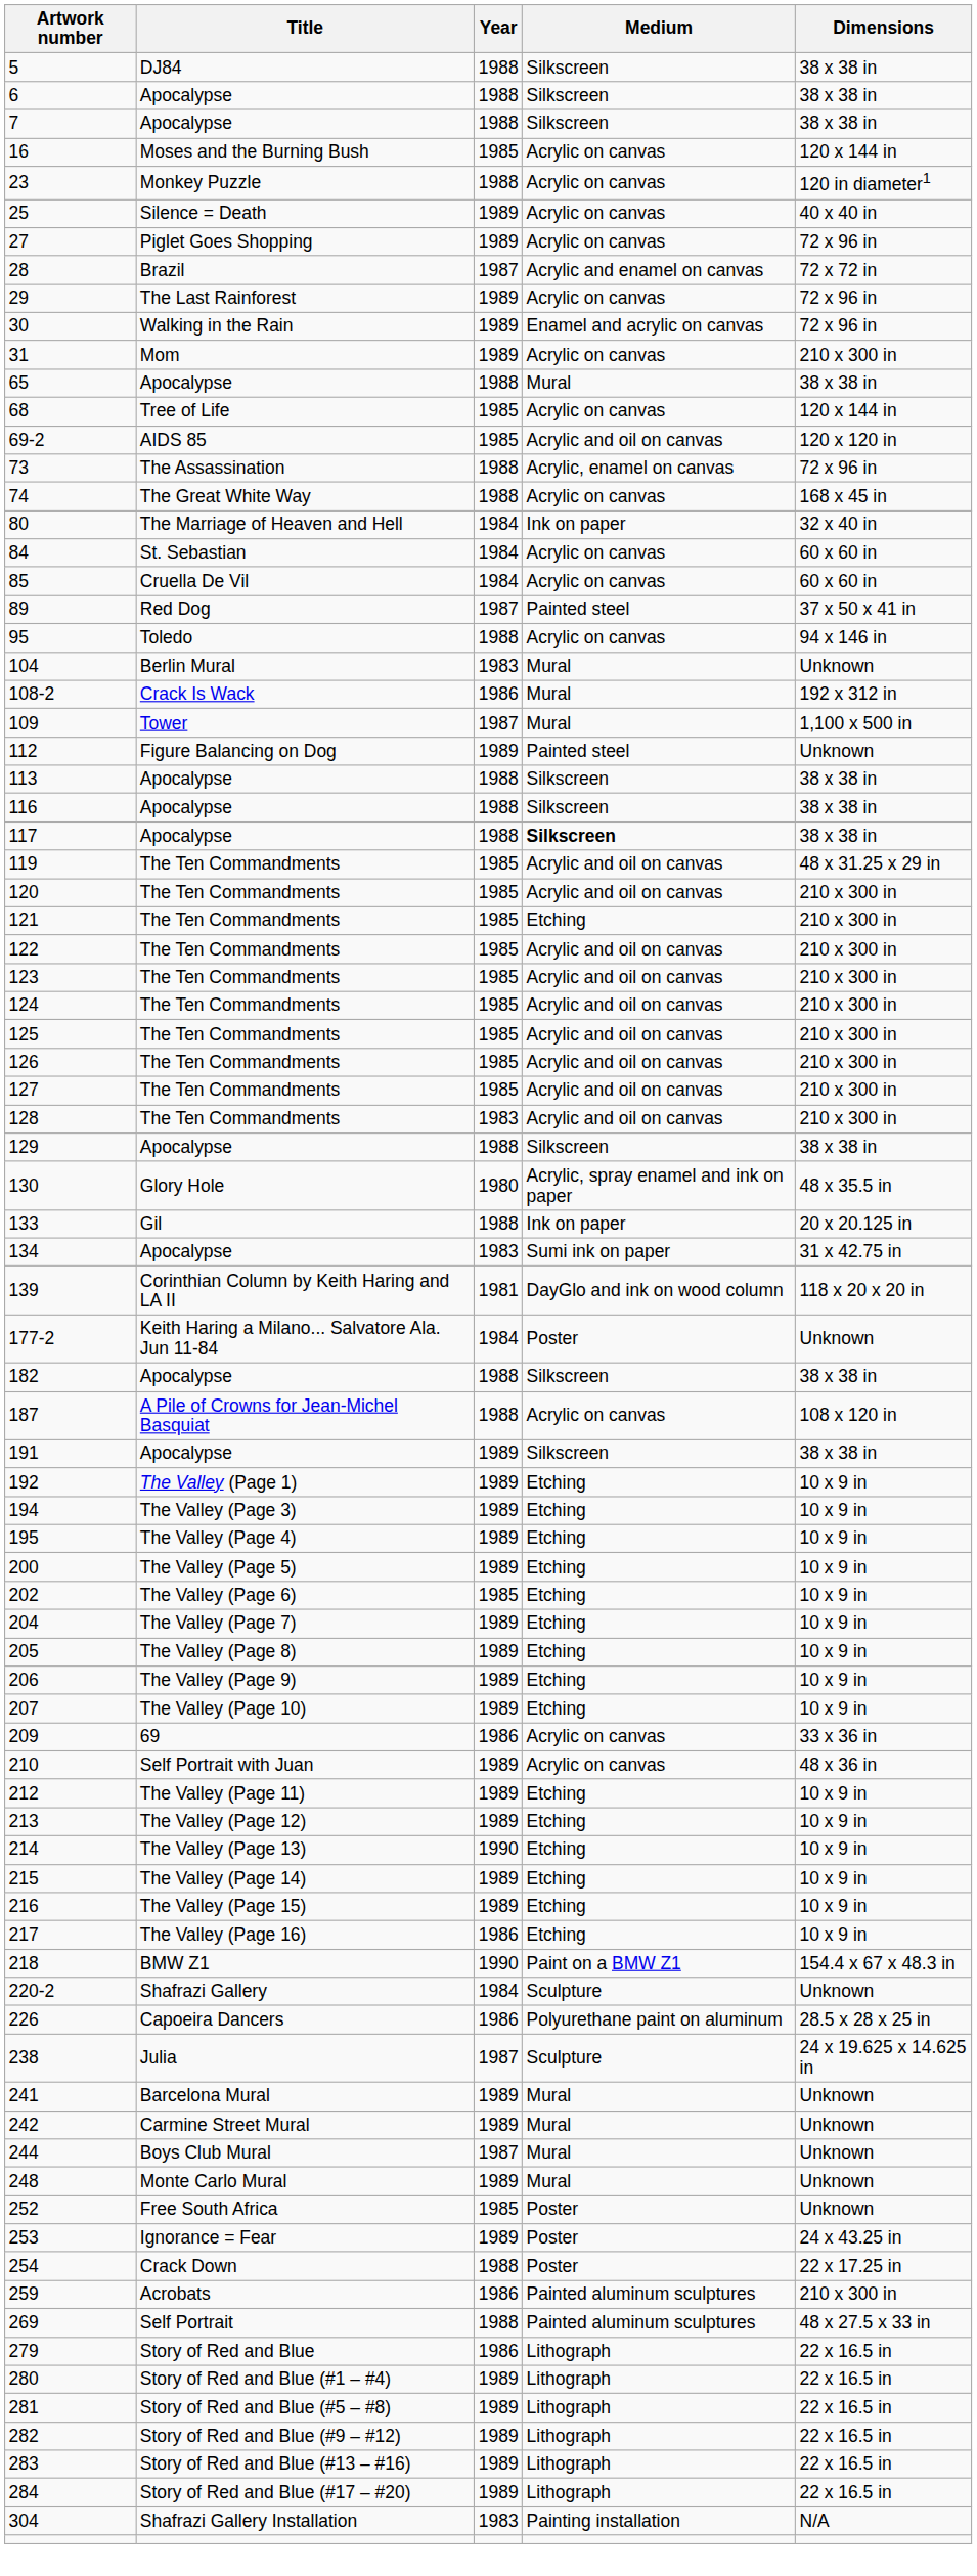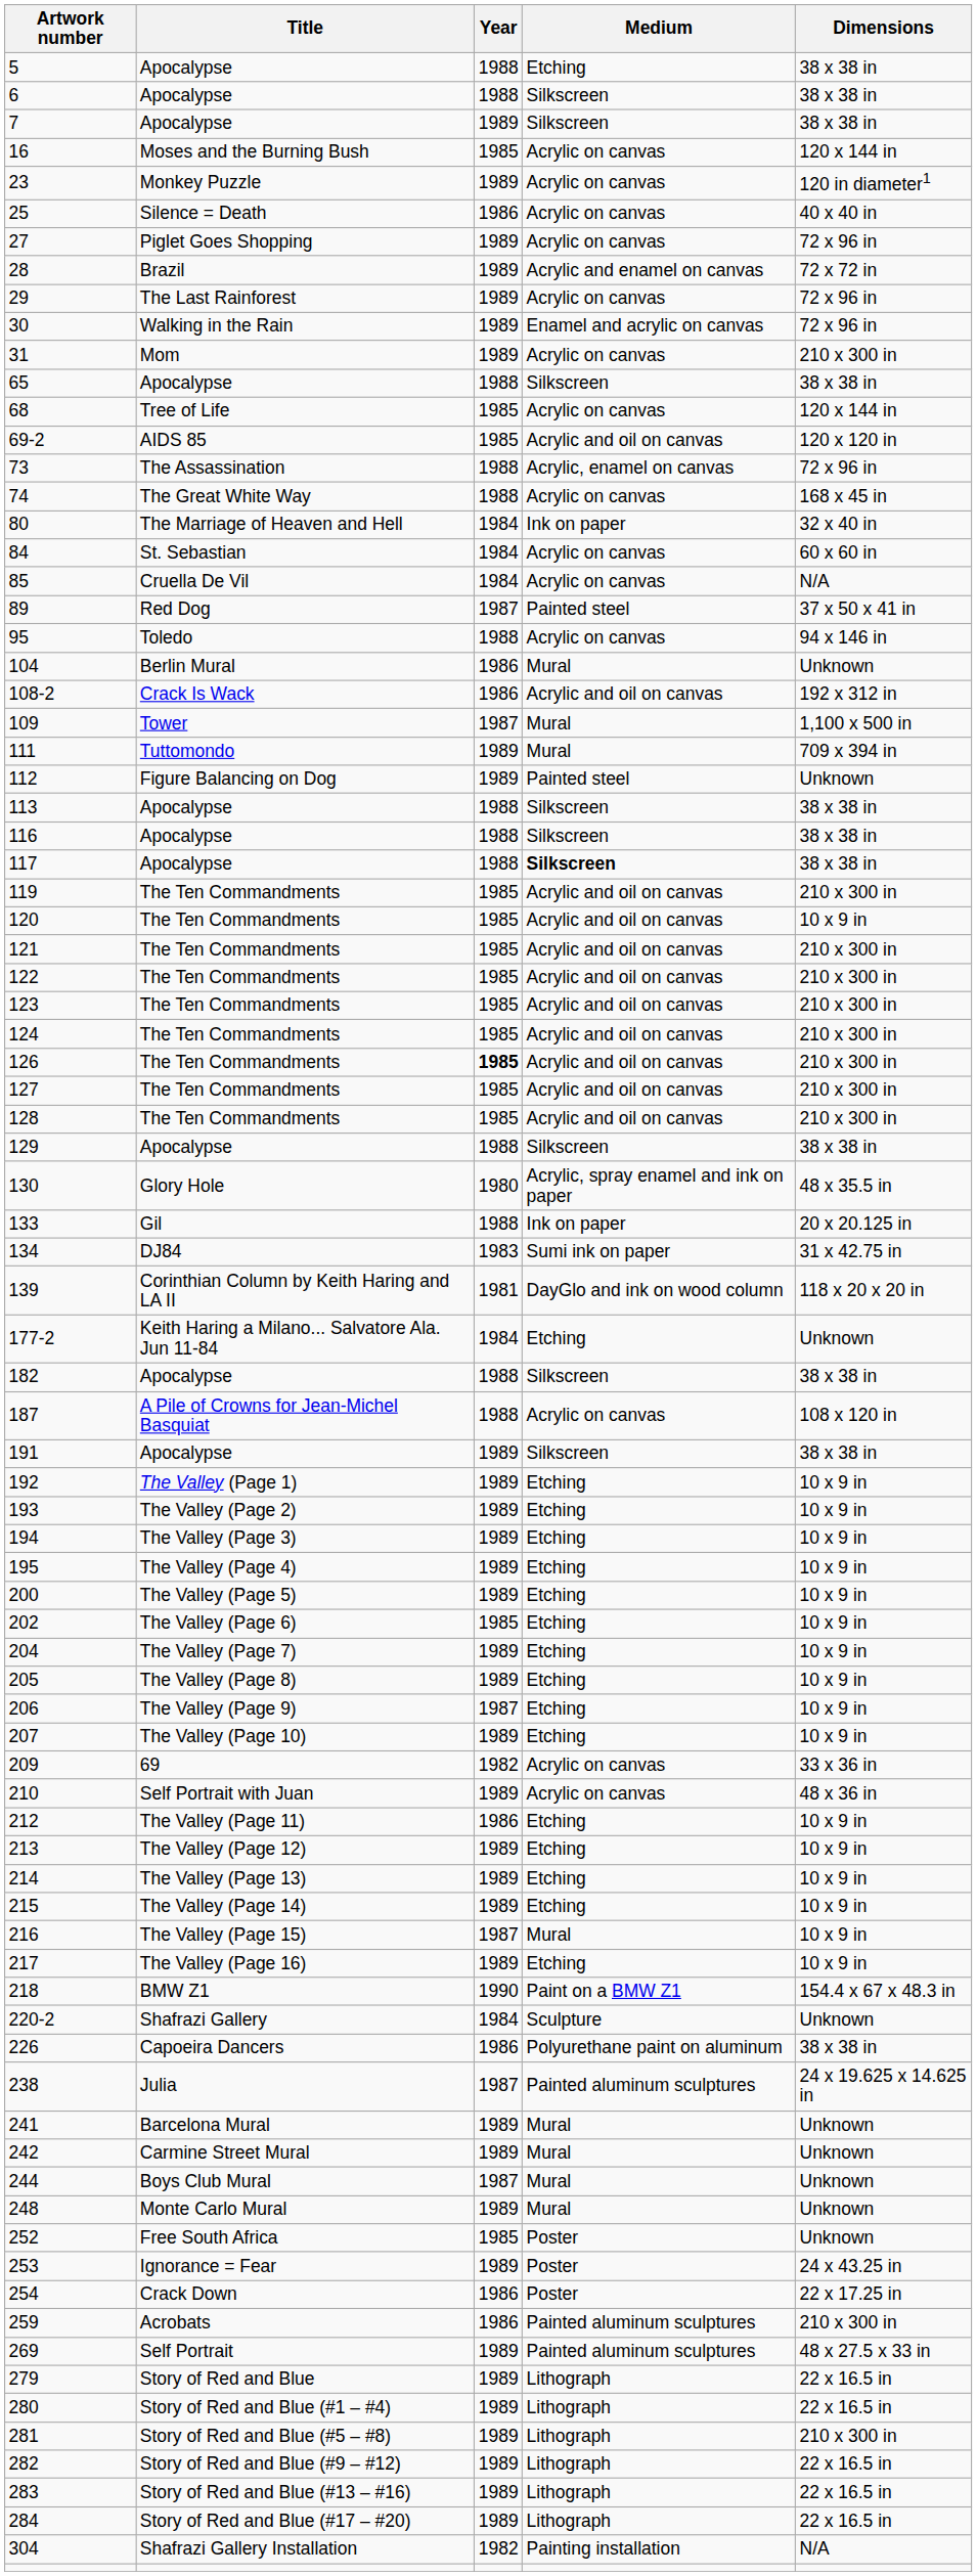 <table class="wikitable sortable">
 <tr>
 <th>Artwork number</th>
 <th>Title</th>
 <th>Year</th>
 <th>Medium</th>
 <th>Dimensions</th>
 </tr>
 <tr>
 <td>5</td>
-<td>DJ84</td>
+<td>Apocalypse</td>
 <td>1988</td>
-<td>Silkscreen</td>
+<td>Etching</td>
 <td>38 x 38 in</td>
 </tr>
 <tr>
 <td>6</td>
 <td>Apocalypse</td>
 <td>1988</td>
 <td>Silkscreen</td>
 <td>38 x 38 in</td>
 </tr>
 <tr>
 <td>7</td>
 <td>Apocalypse</td>
-<td>1988</td>
+<td>1989</td>
 <td>Silkscreen</td>
 <td>38 x 38 in</td>
 </tr>
 <tr>
 <td>16</td>
 <td>Moses and the Burning Bush</td>
 <td>1985</td>
 <td>Acrylic on canvas</td>
 <td>120 x 144 in</td>
 </tr>
 <tr>
 <td>23</td>
 <td>Monkey Puzzle</td>
-<td>1988</td>
+<td>1989</td>
 <td>Acrylic on canvas</td>
 <td>120 in diameter<sup>1</sup></td>
 </tr>
 <tr>
 <td>25</td>
 <td>Silence = Death</td>
-<td>1989</td>
+<td>1986</td>
 <td>Acrylic on canvas</td>
 <td>40 x 40 in</td>
 </tr>
 <tr>
 <td>27</td>
 <td>Piglet Goes Shopping</td>
 <td>1989</td>
 <td>Acrylic on canvas</td>
 <td>72 x 96 in</td>
 </tr>
 <tr>
 <td>28</td>
 <td>Brazil</td>
-<td>1987</td>
+<td>1989</td>
 <td>Acrylic and enamel on canvas</td>
 <td>72 x 72 in</td>
 </tr>
 <tr>
 <td>29</td>
 <td>The Last Rainforest</td>
 <td>1989</td>
 <td>Acrylic on canvas</td>
 <td>72 x 96 in</td>
 </tr>
 <tr>
 <td>30</td>
 <td>Walking in the Rain</td>
 <td>1989</td>
 <td>Enamel and acrylic on canvas</td>
 <td>72 x 96 in</td>
 </tr>
 <tr>
 <td>31</td>
 <td>Mom</td>
 <td>1989</td>
 <td>Acrylic on canvas</td>
 <td>210 x 300 in</td>
 </tr>
 <tr>
 <td>65</td>
 <td>Apocalypse</td>
 <td>1988</td>
-<td>Mural</td>
+<td>Silkscreen</td>
 <td>38 x 38 in</td>
 </tr>
 <tr>
 <td>68</td>
 <td>Tree of Life</td>
 <td>1985</td>
 <td>Acrylic on canvas</td>
 <td>120 x 144 in</td>
 </tr>
 <tr>
 <td>69-2</td>
 <td>AIDS 85</td>
 <td>1985</td>
 <td>Acrylic and oil on canvas</td>
 <td>120 x 120 in</td>
 </tr>
 <tr>
 <td>73</td>
 <td>The Assassination</td>
 <td>1988</td>
 <td>Acrylic, enamel on canvas</td>
 <td>72 x 96 in</td>
 </tr>
 <tr>
 <td>74</td>
 <td>The Great White Way</td>
 <td>1988</td>
 <td>Acrylic on canvas</td>
 <td>168 x 45 in</td>
 </tr>
 <tr>
 <td>80</td>
 <td>The Marriage of Heaven and Hell</td>
 <td>1984</td>
 <td>Ink on paper</td>
 <td>32 x 40 in</td>
 </tr>
 <tr>
 <td>84</td>
 <td>St. Sebastian</td>
 <td>1984</td>
 <td>Acrylic on canvas</td>
 <td>60 x 60 in</td>
 </tr>
 <tr>
 <td>85</td>
 <td>Cruella De Vil</td>
 <td>1984</td>
 <td>Acrylic on canvas</td>
-<td>60 x 60 in</td>
+<td>N/A</td>
 </tr>
 <tr>
 <td>89</td>
 <td>Red Dog</td>
 <td>1987</td>
 <td>Painted steel</td>
 <td>37 x 50 x 41 in</td>
 </tr>
 <tr>
 <td>95</td>
 <td>Toledo</td>
 <td>1988</td>
 <td>Acrylic on canvas</td>
 <td>94 x 146 in</td>
 </tr>
 <tr>
 <td>104</td>
 <td>Berlin Mural</td>
-<td>1983</td>
+<td>1986</td>
 <td>Mural</td>
 <td>Unknown</td>
 </tr>
 <tr>
 <td>108-2</td>
 <td><a href='#'>Crack Is Wack</a></td>
 <td>1986</td>
-<td>Mural</td>
+<td>Acrylic and oil on canvas</td>
 <td>192 x 312 in</td>
 </tr>
 <tr>
 <td>109</td>
 <td><a href='#'>Tower</a></td>
 <td>1987</td>
 <td>Mural</td>
 <td>1,100 x 500 in</td>
+</tr>
+<tr>
+<td>111</td>
+<td><a href='#'>Tuttomondo</a></td>
+<td>1989</td>
+<td>Mural</td>
+<td>709 x 394 in</td>
 </tr>
 <tr>
 <td>112</td>
 <td>Figure Balancing on Dog</td>
 <td>1989</td>
 <td>Painted steel</td>
 <td>Unknown</td>
 </tr>
 <tr>
 <td>113</td>
 <td>Apocalypse</td>
 <td>1988</td>
 <td>Silkscreen</td>
 <td>38 x 38 in</td>
 </tr>
 <tr>
 <td>116</td>
 <td>Apocalypse</td>
 <td>1988</td>
 <td>Silkscreen</td>
 <td>38 x 38 in</td>
 </tr>
 <tr>
 <td>117</td>
 <td>Apocalypse</td>
 <td>1988</td>
 <td><strong>Silkscreen</strong></td>
 <td>38 x 38 in</td>
 </tr>
 <tr>
 <td>119</td>
 <td>The Ten Commandments</td>
 <td>1985</td>
 <td>Acrylic and oil on canvas</td>
-<td>48 x 31.25 x 29 in</td>
+<td>210 x 300 in</td>
 </tr>
 <tr>
 <td>120</td>
 <td>The Ten Commandments</td>
 <td>1985</td>
 <td>Acrylic and oil on canvas</td>
-<td>210 x 300 in</td>
+<td>10 x 9 in</td>
 </tr>
 <tr>
 <td>121</td>
 <td>The Ten Commandments</td>
 <td>1985</td>
-<td>Etching</td>
+<td>Acrylic and oil on canvas</td>
 <td>210 x 300 in</td>
 </tr>
 <tr>
 <td>122</td>
 <td>The Ten Commandments</td>
 <td>1985</td>
 <td>Acrylic and oil on canvas</td>
 <td>210 x 300 in</td>
 </tr>
 <tr>
 <td>123</td>
 <td>The Ten Commandments</td>
 <td>1985</td>
 <td>Acrylic and oil on canvas</td>
 <td>210 x 300 in</td>
 </tr>
 <tr>
 <td>124</td>
 <td>The Ten Commandments</td>
 <td>1985</td>
 <td>Acrylic and oil on canvas</td>
 <td>210 x 300 in</td>
 </tr>
 <tr>
-<td>125</td>
-<td>The Ten Commandments</td>
-<td>1985</td>
-<td>Acrylic and oil on canvas</td>
-<td>210 x 300 in</td>
-</tr>
-<tr>
 <td>126</td>
 <td>The Ten Commandments</td>
-<td>1985</td>
+<td><strong>1985</strong></td>
 <td>Acrylic and oil on canvas</td>
 <td>210 x 300 in</td>
 </tr>
 <tr>
 <td>127</td>
 <td>The Ten Commandments</td>
 <td>1985</td>
 <td>Acrylic and oil on canvas</td>
 <td>210 x 300 in</td>
 </tr>
 <tr>
 <td>128</td>
 <td>The Ten Commandments</td>
-<td>1983</td>
+<td>1985</td>
 <td>Acrylic and oil on canvas</td>
 <td>210 x 300 in</td>
 </tr>
 <tr>
 <td>129</td>
 <td>Apocalypse</td>
 <td>1988</td>
 <td>Silkscreen</td>
 <td>38 x 38 in</td>
 </tr>
 <tr>
 <td>130</td>
 <td>Glory Hole</td>
 <td>1980</td>
 <td>Acrylic, spray enamel and ink on paper</td>
 <td>48 x 35.5 in</td>
 </tr>
 <tr>
 <td>133</td>
 <td>Gil</td>
 <td>1988</td>
 <td>Ink on paper</td>
 <td>20 x 20.125 in</td>
 </tr>
 <tr>
 <td>134</td>
-<td>Apocalypse</td>
+<td>DJ84</td>
 <td>1983</td>
 <td>Sumi ink on paper</td>
 <td>31 x 42.75 in</td>
 </tr>
 <tr>
 <td>139</td>
 <td>Corinthian Column by Keith Haring and LA II</td>
 <td>1981</td>
 <td>DayGlo and ink on wood column</td>
 <td>118 x 20 x 20 in</td>
 </tr>
 <tr>
 <td>177-2</td>
 <td>Keith Haring a Milano... Salvatore Ala. Jun 11-84</td>
 <td>1984</td>
-<td>Poster</td>
+<td>Etching</td>
 <td>Unknown</td>
 </tr>
 <tr>
 <td>182</td>
 <td>Apocalypse</td>
 <td>1988</td>
 <td>Silkscreen</td>
 <td>38 x 38 in</td>
 </tr>
 <tr>
 <td>187</td>
 <td><a href='#'>A Pile of Crowns for Jean-Michel Basquiat</a></td>
 <td>1988</td>
 <td>Acrylic on canvas</td>
 <td>108 x 120 in</td>
 </tr>
 <tr>
 <td>191</td>
 <td>Apocalypse</td>
 <td>1989</td>
 <td>Silkscreen</td>
 <td>38 x 38 in</td>
 </tr>
 <tr>
 <td>192</td>
 <td><em><a href='#'>The Valley</a></em> (Page 1)</td>
+<td>1989</td>
+<td>Etching</td>
+<td>10 x 9 in</td>
+</tr>
+<tr>
+<td>193</td>
+<td>The Valley (Page 2)</td>
 <td>1989</td>
 <td>Etching</td>
 <td>10 x 9 in</td>
 </tr>
 <tr>
 <td>194</td>
 <td>The Valley (Page 3)</td>
 <td>1989</td>
 <td>Etching</td>
 <td>10 x 9 in</td>
 </tr>
 <tr>
 <td>195</td>
 <td>The Valley (Page 4)</td>
 <td>1989</td>
 <td>Etching</td>
 <td>10 x 9 in</td>
 </tr>
 <tr>
 <td>200</td>
 <td>The Valley (Page 5)</td>
 <td>1989</td>
 <td>Etching</td>
 <td>10 x 9 in</td>
 </tr>
 <tr>
 <td>202</td>
 <td>The Valley (Page 6)</td>
 <td>1985</td>
 <td>Etching</td>
 <td>10 x 9 in</td>
 </tr>
 <tr>
 <td>204</td>
 <td>The Valley (Page 7)</td>
 <td>1989</td>
 <td>Etching</td>
 <td>10 x 9 in</td>
 </tr>
 <tr>
 <td>205</td>
 <td>The Valley (Page 8)</td>
 <td>1989</td>
 <td>Etching</td>
 <td>10 x 9 in</td>
 </tr>
 <tr>
 <td>206</td>
 <td>The Valley (Page 9)</td>
-<td>1989</td>
+<td>1987</td>
 <td>Etching</td>
 <td>10 x 9 in</td>
 </tr>
 <tr>
 <td>207</td>
 <td>The Valley (Page 10)</td>
 <td>1989</td>
 <td>Etching</td>
 <td>10 x 9 in</td>
 </tr>
 <tr>
 <td>209</td>
 <td>69</td>
-<td>1986</td>
+<td>1982</td>
 <td>Acrylic on canvas</td>
 <td>33 x 36 in</td>
 </tr>
 <tr>
 <td>210</td>
 <td>Self Portrait with Juan</td>
 <td>1989</td>
 <td>Acrylic on canvas</td>
 <td>48 x 36 in</td>
 </tr>
 <tr>
 <td>212</td>
 <td>The Valley (Page 11)</td>
-<td>1989</td>
+<td>1986</td>
 <td>Etching</td>
 <td>10 x 9 in</td>
 </tr>
 <tr>
 <td>213</td>
 <td>The Valley (Page 12)</td>
 <td>1989</td>
 <td>Etching</td>
 <td>10 x 9 in</td>
 </tr>
 <tr>
 <td>214</td>
 <td>The Valley (Page 13)</td>
-<td>1990</td>
+<td>1989</td>
 <td>Etching</td>
 <td>10 x 9 in</td>
 </tr>
 <tr>
 <td>215</td>
 <td>The Valley (Page 14)</td>
 <td>1989</td>
 <td>Etching</td>
 <td>10 x 9 in</td>
 </tr>
 <tr>
 <td>216</td>
 <td>The Valley (Page 15)</td>
-<td>1989</td>
-<td>Etching</td>
+<td>1987</td>
+<td>Mural</td>
 <td>10 x 9 in</td>
 </tr>
 <tr>
 <td>217</td>
 <td>The Valley (Page 16)</td>
-<td>1986</td>
+<td>1989</td>
 <td>Etching</td>
 <td>10 x 9 in</td>
 </tr>
 <tr>
 <td>218</td>
 <td>BMW Z1</td>
 <td>1990</td>
 <td>Paint on a <a href='#'>BMW Z1</a></td>
 <td>154.4 x 67 x 48.3 in</td>
 </tr>
 <tr>
 <td>220-2</td>
 <td>Shafrazi Gallery</td>
 <td>1984</td>
 <td>Sculpture</td>
 <td>Unknown</td>
 </tr>
 <tr>
 <td>226</td>
 <td>Capoeira Dancers</td>
 <td>1986</td>
 <td>Polyurethane paint on aluminum</td>
-<td>28.5 x 28 x 25 in</td>
+<td>38 x 38 in</td>
 </tr>
 <tr>
 <td>238</td>
 <td>Julia</td>
 <td>1987</td>
-<td>Sculpture</td>
+<td>Painted aluminum sculptures</td>
 <td>24 x 19.625 x 14.625 in</td>
 </tr>
 <tr>
 <td>241</td>
 <td>Barcelona Mural</td>
 <td>1989</td>
 <td>Mural</td>
 <td>Unknown</td>
 </tr>
 <tr>
 <td>242</td>
 <td>Carmine Street Mural</td>
 <td>1989</td>
 <td>Mural</td>
 <td>Unknown</td>
 </tr>
 <tr>
 <td>244</td>
 <td>Boys Club Mural</td>
 <td>1987</td>
 <td>Mural</td>
 <td>Unknown</td>
 </tr>
 <tr>
 <td>248</td>
 <td>Monte Carlo Mural</td>
 <td>1989</td>
 <td>Mural</td>
 <td>Unknown</td>
 </tr>
 <tr>
 <td>252</td>
 <td>Free South Africa</td>
 <td>1985</td>
 <td>Poster</td>
 <td>Unknown</td>
 </tr>
 <tr>
 <td>253</td>
 <td>Ignorance = Fear</td>
 <td>1989</td>
 <td>Poster</td>
 <td>24 x 43.25 in</td>
 </tr>
 <tr>
 <td>254</td>
 <td>Crack Down</td>
-<td>1988</td>
+<td>1986</td>
 <td>Poster</td>
 <td>22 x 17.25 in</td>
 </tr>
 <tr>
 <td>259</td>
 <td>Acrobats</td>
 <td>1986</td>
 <td>Painted aluminum sculptures</td>
 <td>210 x 300 in</td>
 </tr>
 <tr>
 <td>269</td>
 <td>Self Portrait</td>
-<td>1988</td>
+<td>1989</td>
 <td>Painted aluminum sculptures</td>
 <td>48 x 27.5 x 33 in</td>
 </tr>
 <tr>
 <td>279</td>
 <td>Story of Red and Blue</td>
-<td>1986</td>
+<td>1989</td>
 <td>Lithograph</td>
 <td>22 x 16.5 in</td>
 </tr>
 <tr>
 <td>280</td>
 <td>Story of Red and Blue (#1 – #4)</td>
 <td>1989</td>
 <td>Lithograph</td>
 <td>22 x 16.5 in</td>
 </tr>
 <tr>
 <td>281</td>
 <td>Story of Red and Blue (#5 – #8)</td>
 <td>1989</td>
 <td>Lithograph</td>
-<td>22 x 16.5 in</td>
+<td>210 x 300 in</td>
 </tr>
 <tr>
 <td>282</td>
 <td>Story of Red and Blue (#9 – #12)</td>
 <td>1989</td>
 <td>Lithograph</td>
 <td>22 x 16.5 in</td>
 </tr>
 <tr>
 <td>283</td>
 <td>Story of Red and Blue (#13 – #16)</td>
 <td>1989</td>
 <td>Lithograph</td>
 <td>22 x 16.5 in</td>
 </tr>
 <tr>
 <td>284</td>
 <td>Story of Red and Blue (#17 – #20)</td>
 <td>1989</td>
 <td>Lithograph</td>
 <td>22 x 16.5 in</td>
 </tr>
 <tr>
 <td>304</td>
 <td>Shafrazi Gallery Installation</td>
-<td>1983</td>
+<td>1982</td>
 <td>Painting installation</td>
 <td>N/A</td>
 </tr>
 <tr>
 <td></td>
 <td></td>
 <td></td>
 <td></td>
 <td></td>
 </tr>
 </table>
